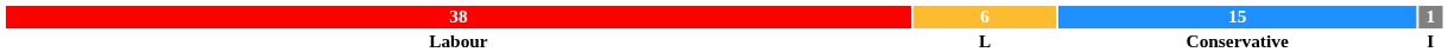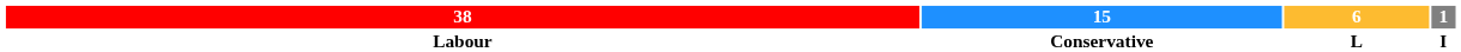 <table style="width:100%; text-align:center;">
 <tr style="color:white;">
 <td style="background:red; width:63.3%;"><strong>38</strong></td>
+<td style="background:dodgerblue; width:25%;"><strong>15</strong></td>
 <td style="background:#FDBB30; width:10%;"><strong>6</strong></td>
-<td style="background:dodgerblue; width:25%;"><strong>15</strong></td>
 <td style="background:grey;width:1.7%;"><strong>1</strong></td>
 </tr>
 <tr>
 <td><span><strong>Labour</strong></span></td>
+<td><span><strong>Conservative</strong></span></td>
 <td><span><strong>L</strong></span></td>
-<td><span><strong>Conservative</strong></span></td>
 <td><span><strong>I</strong></span></td>
 </tr>
 </table>
